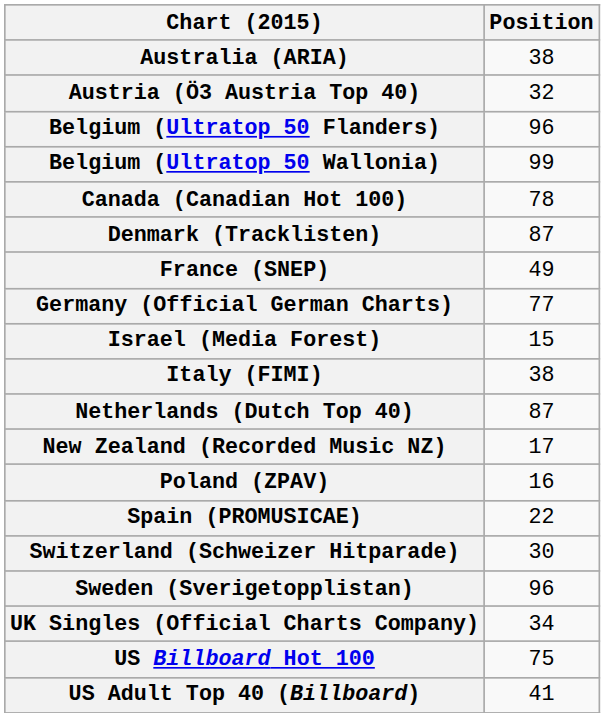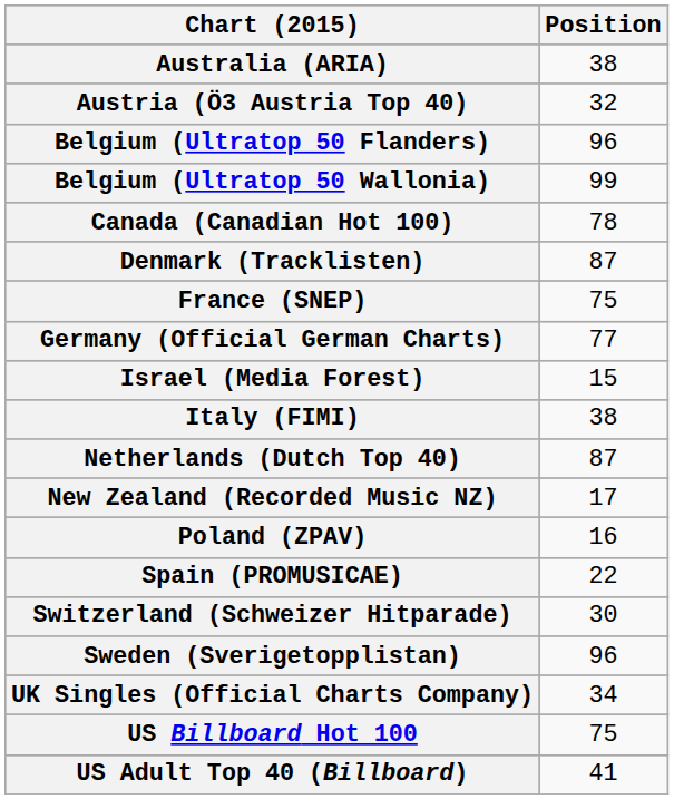 <table class="wikitable plainrowheaders sortable" style="text-align:center">
 <tr>
 <th scope="col">Chart (2015)</th>
 <th scope="col">Position</th>
 </tr>
 <tr>
 <th scope="row">Australia (ARIA)</th>
 <td>38</td>
 </tr>
 <tr>
 <th scope="row">Austria (Ö3 Austria Top 40)</th>
 <td>32</td>
 </tr>
 <tr>
 <th scope="row">Belgium (<a href='#'>Ultratop 50</a> Flanders)</th>
 <td>96</td>
 </tr>
 <tr>
 <th scope="row">Belgium (<a href='#'>Ultratop 50</a> Wallonia)</th>
 <td>99</td>
 </tr>
 <tr>
 <th scope="row">Canada (Canadian Hot 100)</th>
 <td>78</td>
 </tr>
 <tr>
 <th scope="row">Denmark (Tracklisten)</th>
 <td>87</td>
 </tr>
 <tr>
 <th scope="row">France (SNEP)</th>
-<td>49</td>
+<td>75</td>
 </tr>
 <tr>
 <th scope="row">Germany (Official German Charts)</th>
 <td>77</td>
 </tr>
 <tr>
 <th scope="row">Israel (Media Forest)</th>
 <td>15</td>
 </tr>
 <tr>
 <th scope="row">Italy (FIMI)</th>
 <td>38</td>
 </tr>
 <tr>
 <th scope="row">Netherlands (Dutch Top 40)</th>
 <td>87</td>
 </tr>
 <tr>
 <th scope="row">New Zealand (Recorded Music NZ)</th>
 <td>17</td>
 </tr>
 <tr>
 <th scope="row">Poland (ZPAV)</th>
 <td>16</td>
 </tr>
 <tr>
 <th scope="row">Spain (PROMUSICAE)</th>
 <td>22</td>
 </tr>
 <tr>
 <th scope="row">Switzerland (Schweizer Hitparade)</th>
 <td>30</td>
 </tr>
 <tr>
 <th scope="row">Sweden (Sverigetopplistan)</th>
 <td>96</td>
 </tr>
 <tr>
 <th scope="row">UK Singles (Official Charts Company)</th>
 <td>34</td>
 </tr>
 <tr>
 <th scope="row">US <a href='#'><em>Billboard</em> Hot 100</a></th>
 <td>75</td>
 </tr>
 <tr>
 <th scope="row">US Adult Top 40 (<em>Billboard</em>)</th>
 <td>41</td>
 </tr>
 </table>
